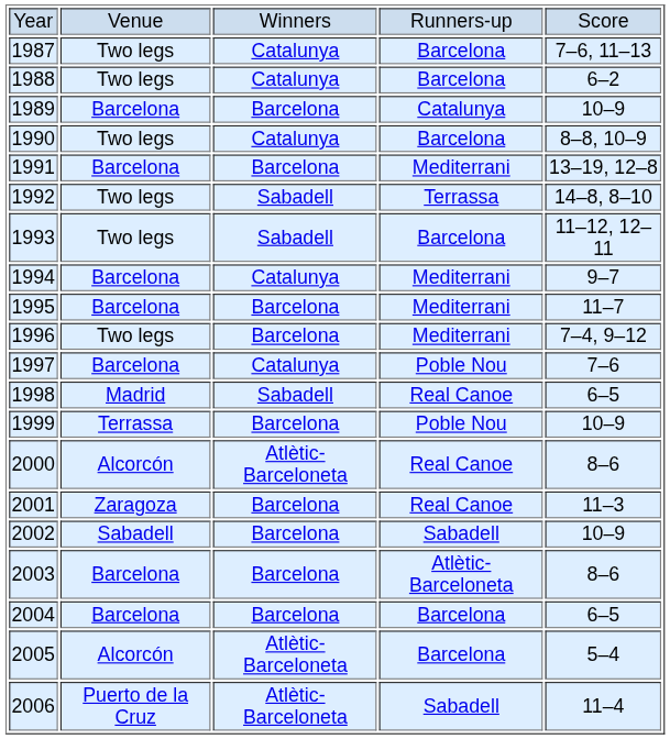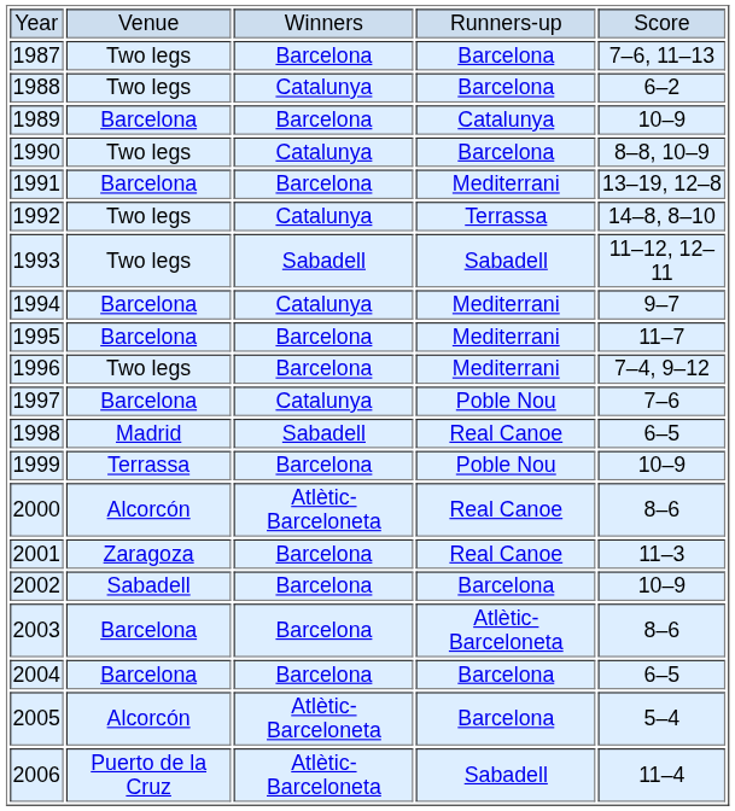 <table border="1" align="center" width=540>
 <tr>
 <td bgcolor=#CCDDEE align=center>Year</td>
 <td bgcolor=#CCDDEE align=center>Venue</td>
 <td bgcolor=#CCDDEE align=center>Winners</td>
 <td bgcolor=#CCDDEE align=center>Runners-up</td>
 <td bgcolor=#CCDDEE align=center>Score</td>
 </tr>
 <tr bgcolor=#DDEEFF align=center>
 <td>1987</td>
 <td>Two legs</td>
-<td><a href='#'>Catalunya</a></td>
+<td><a href='#'>Barcelona</a></td>
 <td><a href='#'>Barcelona</a></td>
 <td>7–6, 11–13</td>
 </tr>
 <tr bgcolor=#DDEEFF align=center>
 <td>1988</td>
 <td>Two legs</td>
 <td><a href='#'>Catalunya</a></td>
 <td><a href='#'>Barcelona</a></td>
 <td>6–2</td>
 </tr>
 <tr bgcolor=#DDEEFF align=center>
 <td>1989</td>
 <td><a href='#'>Barcelona</a></td>
 <td><a href='#'>Barcelona</a></td>
 <td><a href='#'>Catalunya</a></td>
 <td>10–9</td>
 </tr>
 <tr bgcolor=#DDEEFF align=center>
 <td>1990</td>
 <td>Two legs</td>
 <td><a href='#'>Catalunya</a></td>
 <td><a href='#'>Barcelona</a></td>
 <td>8–8, 10–9</td>
 </tr>
 <tr bgcolor=#DDEEFF align=center>
 <td>1991</td>
 <td><a href='#'>Barcelona</a></td>
 <td><a href='#'>Barcelona</a></td>
 <td><a href='#'>Mediterrani</a></td>
 <td>13–19, 12–8</td>
 </tr>
 <tr bgcolor=#DDEEFF align=center>
 <td>1992</td>
 <td>Two legs</td>
-<td><a href='#'>Sabadell</a></td>
+<td><a href='#'>Catalunya</a></td>
 <td><a href='#'>Terrassa</a></td>
 <td>14–8, 8–10</td>
 </tr>
 <tr bgcolor=#DDEEFF align=center>
 <td>1993</td>
 <td>Two legs</td>
 <td><a href='#'>Sabadell</a></td>
-<td><a href='#'>Barcelona</a></td>
+<td><a href='#'>Sabadell</a></td>
 <td>11–12, 12–11</td>
 </tr>
 <tr bgcolor=#DDEEFF align=center>
 <td>1994</td>
 <td><a href='#'>Barcelona</a></td>
 <td><a href='#'>Catalunya</a></td>
 <td><a href='#'>Mediterrani</a></td>
 <td>9–7</td>
 </tr>
 <tr bgcolor=#DDEEFF align=center>
 <td>1995</td>
 <td><a href='#'>Barcelona</a></td>
 <td><a href='#'>Barcelona</a></td>
 <td><a href='#'>Mediterrani</a></td>
 <td>11–7</td>
 </tr>
 <tr bgcolor=#DDEEFF align=center>
 <td>1996</td>
 <td>Two legs</td>
 <td><a href='#'>Barcelona</a></td>
 <td><a href='#'>Mediterrani</a></td>
 <td>7–4, 9–12</td>
 </tr>
 <tr bgcolor=#DDEEFF align=center>
 <td>1997</td>
 <td><a href='#'>Barcelona</a></td>
 <td><a href='#'>Catalunya</a></td>
 <td><a href='#'>Poble Nou</a></td>
 <td>7–6</td>
 </tr>
 <tr bgcolor=#DDEEFF align=center>
 <td>1998</td>
 <td><a href='#'>Madrid</a></td>
 <td><a href='#'>Sabadell</a></td>
 <td><a href='#'>Real Canoe</a></td>
 <td>6–5</td>
 </tr>
 <tr bgcolor=#DDEEFF align=center>
 <td>1999</td>
 <td><a href='#'>Terrassa</a></td>
 <td><a href='#'>Barcelona</a></td>
 <td><a href='#'>Poble Nou</a></td>
 <td>10–9</td>
 </tr>
 <tr bgcolor=#DDEEFF align=center>
 <td>2000</td>
 <td><a href='#'>Alcorcón</a></td>
 <td><a href='#'>Atlètic-Barceloneta</a></td>
 <td><a href='#'>Real Canoe</a></td>
 <td>8–6</td>
 </tr>
 <tr bgcolor=#DDEEFF align=center>
 <td>2001</td>
 <td><a href='#'>Zaragoza</a></td>
 <td><a href='#'>Barcelona</a></td>
 <td><a href='#'>Real Canoe</a></td>
 <td>11–3</td>
 </tr>
 <tr bgcolor=#DDEEFF align=center>
 <td>2002</td>
 <td><a href='#'>Sabadell</a></td>
 <td><a href='#'>Barcelona</a></td>
-<td><a href='#'>Sabadell</a></td>
+<td><a href='#'>Barcelona</a></td>
 <td>10–9</td>
 </tr>
 <tr bgcolor=#DDEEFF align=center>
 <td>2003</td>
 <td><a href='#'>Barcelona</a></td>
 <td><a href='#'>Barcelona</a></td>
 <td><a href='#'>Atlètic-Barceloneta</a></td>
 <td>8–6</td>
 </tr>
 <tr bgcolor=#DDEEFF align=center>
 <td>2004</td>
 <td><a href='#'>Barcelona</a></td>
 <td><a href='#'>Barcelona</a></td>
 <td><a href='#'>Barcelona</a></td>
 <td>6–5</td>
 </tr>
 <tr bgcolor=#DDEEFF align=center>
 <td>2005</td>
 <td><a href='#'>Alcorcón</a></td>
 <td><a href='#'>Atlètic-Barceloneta</a></td>
 <td><a href='#'>Barcelona</a></td>
 <td>5–4</td>
 </tr>
 <tr bgcolor=#DDEEFF align=center>
 <td>2006</td>
 <td><a href='#'>Puerto de la Cruz</a></td>
 <td><a href='#'>Atlètic-Barceloneta</a></td>
 <td><a href='#'>Sabadell</a></td>
 <td>11–4</td>
 </tr>
 </table>
